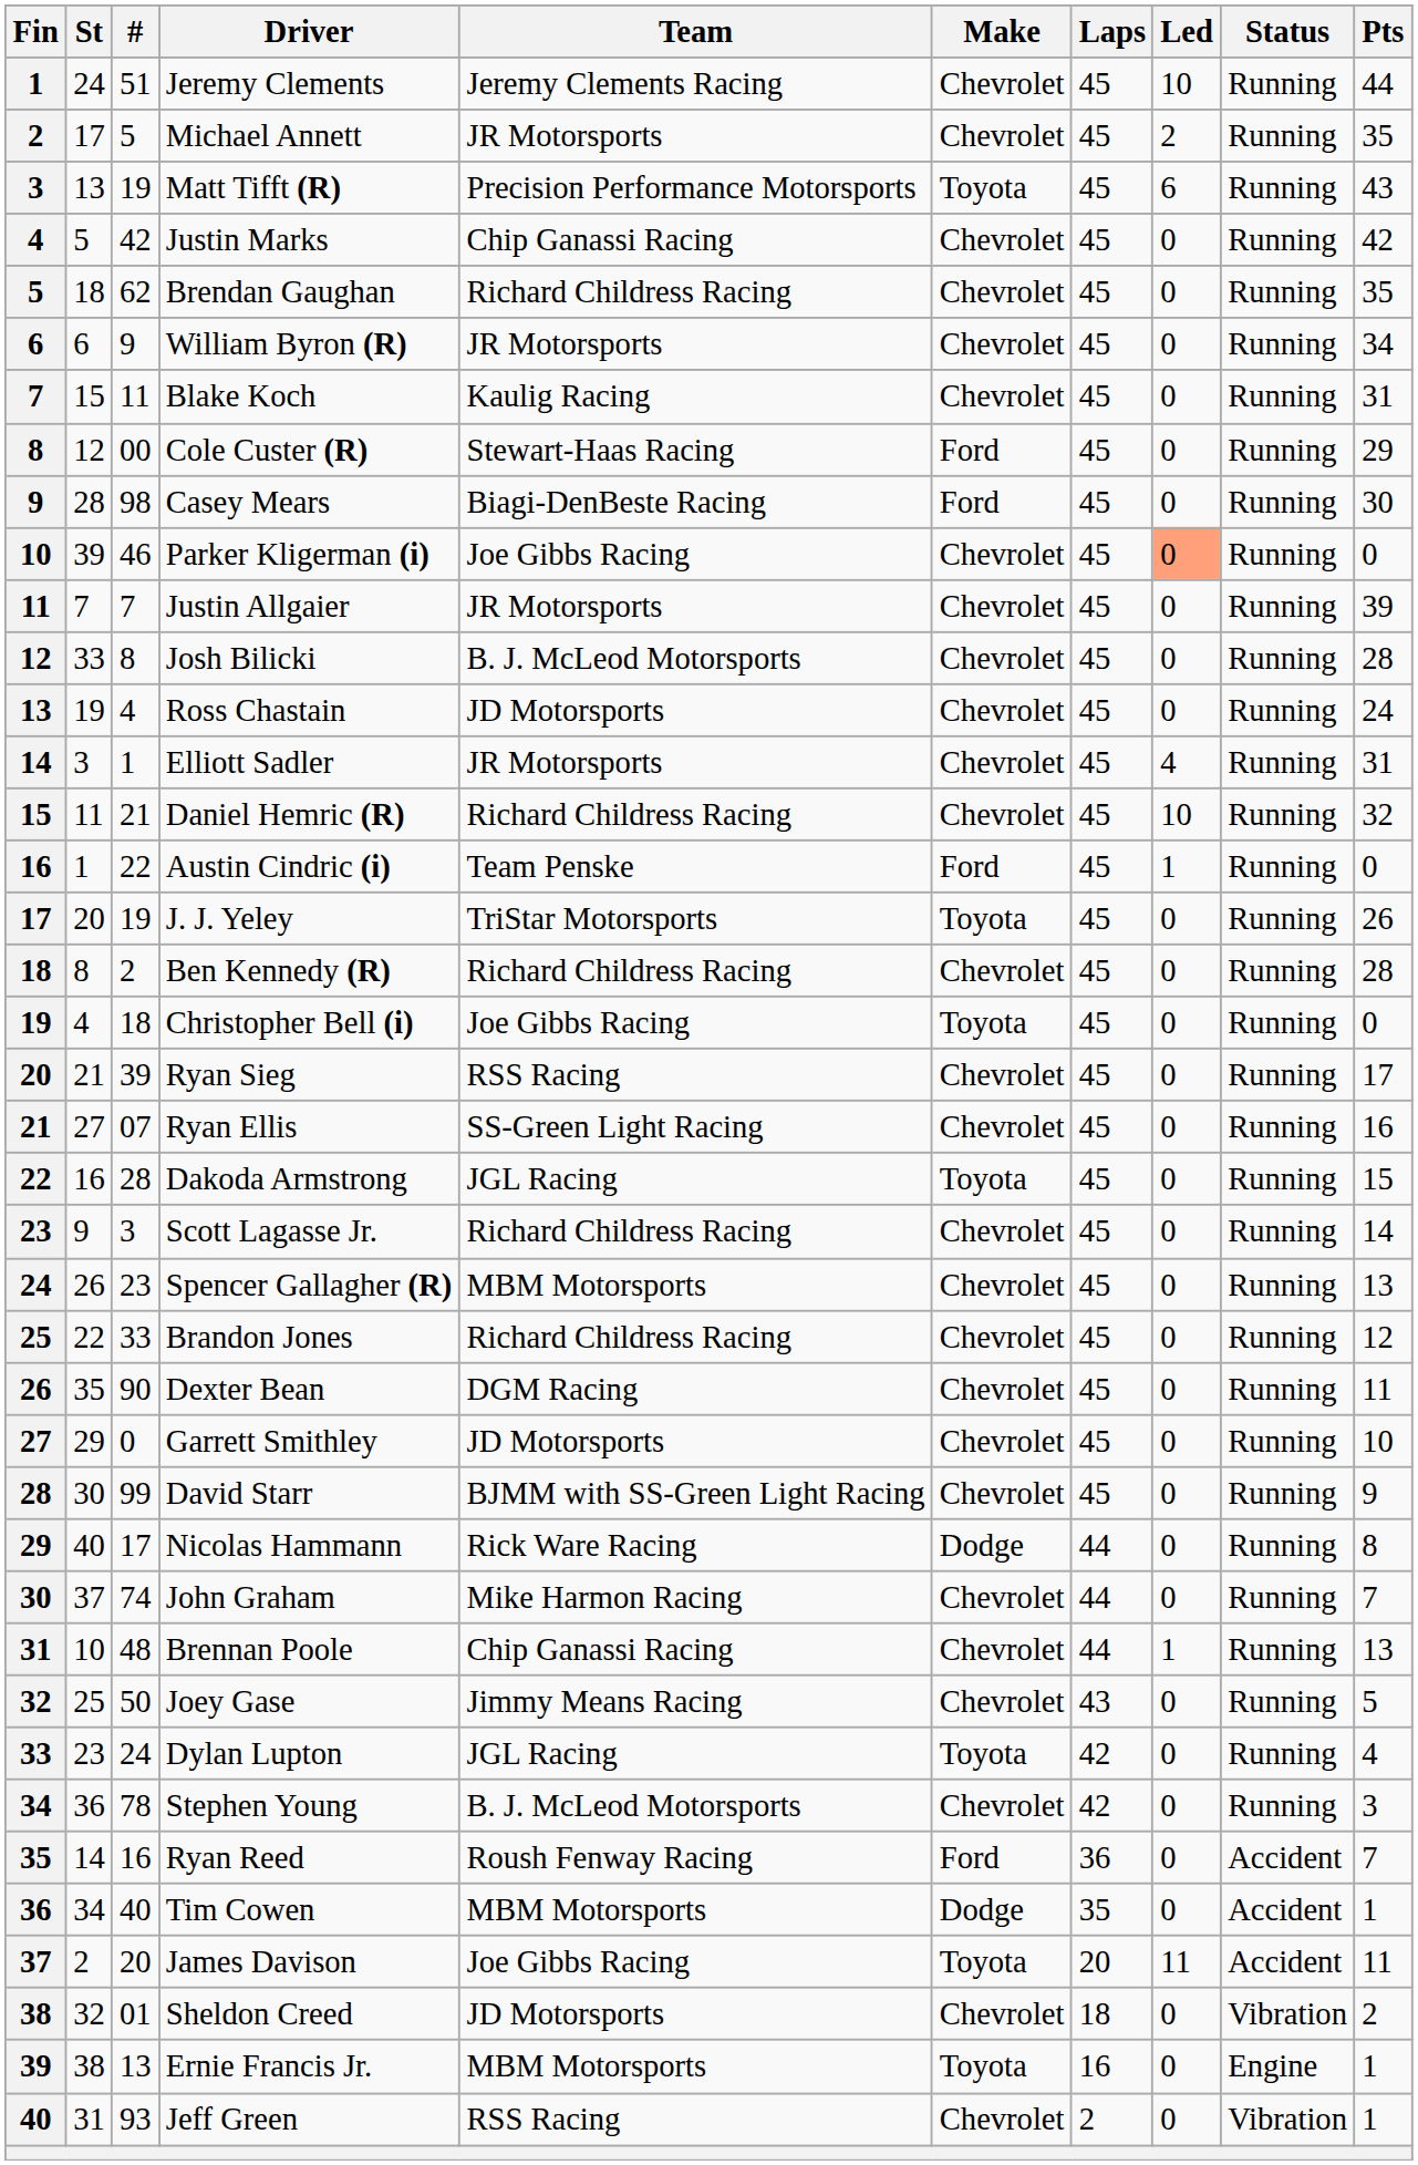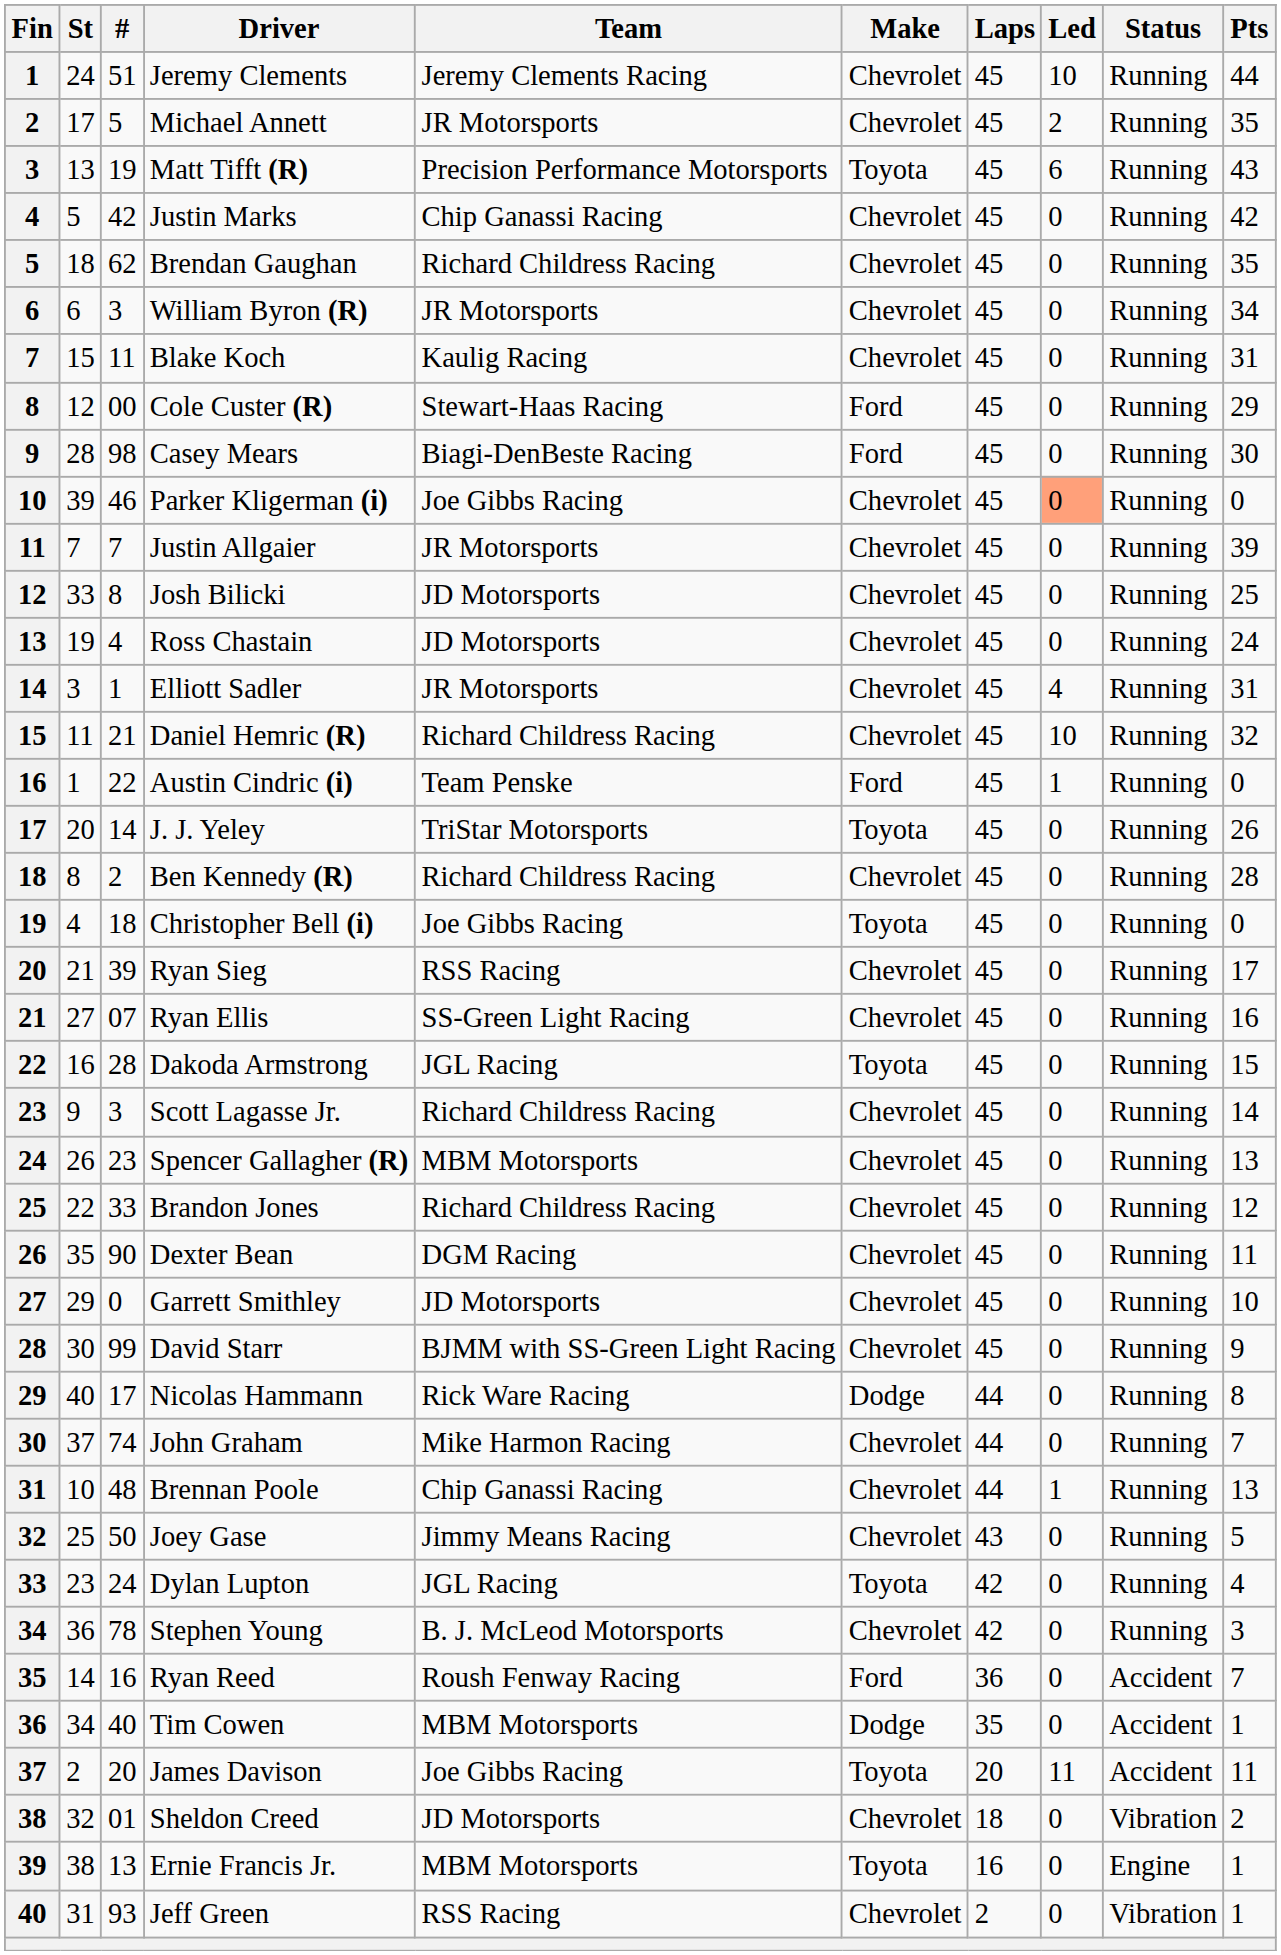 <table class="wikitable" style="font-size:95%">
 <tr>
 <th>Fin</th>
 <th>St</th>
 <th>#</th>
 <th>Driver</th>
 <th>Team</th>
 <th>Make</th>
 <th>Laps</th>
 <th>Led</th>
 <th>Status</th>
 <th>Pts</th>
 </tr>
 <tr>
 <th>1</th>
 <td>24</td>
 <td>51</td>
 <td>Jeremy Clements</td>
 <td>Jeremy Clements Racing</td>
 <td>Chevrolet</td>
 <td>45</td>
 <td>10</td>
 <td>Running</td>
 <td>44</td>
 </tr>
 <tr>
 <th>2</th>
 <td>17</td>
 <td>5</td>
 <td>Michael Annett</td>
 <td>JR Motorsports</td>
 <td>Chevrolet</td>
 <td>45</td>
 <td>2</td>
 <td>Running</td>
 <td>35</td>
 </tr>
 <tr>
 <th>3</th>
 <td>13</td>
 <td>19</td>
 <td>Matt Tifft <strong>(R)</strong></td>
 <td>Precision Performance Motorsports</td>
 <td>Toyota</td>
 <td>45</td>
 <td>6</td>
 <td>Running</td>
 <td>43</td>
 </tr>
 <tr>
 <th>4</th>
 <td>5</td>
 <td>42</td>
 <td>Justin Marks</td>
 <td>Chip Ganassi Racing</td>
 <td>Chevrolet</td>
 <td>45</td>
 <td>0</td>
 <td>Running</td>
 <td>42</td>
 </tr>
 <tr>
 <th>5</th>
 <td>18</td>
 <td>62</td>
 <td>Brendan Gaughan</td>
 <td>Richard Childress Racing</td>
 <td>Chevrolet</td>
 <td>45</td>
 <td>0</td>
 <td>Running</td>
 <td>35</td>
 </tr>
 <tr>
 <th>6</th>
 <td>6</td>
-<td>9</td>
+<td>3</td>
 <td>William Byron <strong>(R)</strong></td>
 <td>JR Motorsports</td>
 <td>Chevrolet</td>
 <td>45</td>
 <td>0</td>
 <td>Running</td>
 <td>34</td>
 </tr>
 <tr>
 <th>7</th>
 <td>15</td>
 <td>11</td>
 <td>Blake Koch</td>
 <td>Kaulig Racing</td>
 <td>Chevrolet</td>
 <td>45</td>
 <td>0</td>
 <td>Running</td>
 <td>31</td>
 </tr>
 <tr>
 <th>8</th>
 <td>12</td>
 <td>00</td>
 <td>Cole Custer <strong>(R)</strong></td>
 <td>Stewart-Haas Racing</td>
 <td>Ford</td>
 <td>45</td>
 <td>0</td>
 <td>Running</td>
 <td>29</td>
 </tr>
 <tr>
 <th>9</th>
 <td>28</td>
 <td>98</td>
 <td>Casey Mears</td>
 <td>Biagi-DenBeste Racing</td>
 <td>Ford</td>
 <td>45</td>
 <td>0</td>
 <td>Running</td>
 <td>30</td>
 </tr>
 <tr>
 <th>10</th>
 <td>39</td>
 <td>46</td>
 <td>Parker Kligerman <strong>(i)</strong></td>
 <td>Joe Gibbs Racing</td>
 <td>Chevrolet</td>
 <td>45</td>
 <td style="background: lightsalmon;">0</td>
 <td>Running</td>
 <td>0</td>
 </tr>
 <tr>
 <th>11</th>
 <td>7</td>
 <td>7</td>
 <td>Justin Allgaier</td>
 <td>JR Motorsports</td>
 <td>Chevrolet</td>
 <td>45</td>
 <td>0</td>
 <td>Running</td>
 <td>39</td>
 </tr>
 <tr>
 <th>12</th>
 <td>33</td>
 <td>8</td>
 <td>Josh Bilicki</td>
-<td>B. J. McLeod Motorsports</td>
+<td>JD Motorsports</td>
 <td>Chevrolet</td>
 <td>45</td>
 <td>0</td>
 <td>Running</td>
-<td>28</td>
+<td>25</td>
 </tr>
 <tr>
 <th>13</th>
 <td>19</td>
 <td>4</td>
 <td>Ross Chastain</td>
 <td>JD Motorsports</td>
 <td>Chevrolet</td>
 <td>45</td>
 <td>0</td>
 <td>Running</td>
 <td>24</td>
 </tr>
 <tr>
 <th>14</th>
 <td>3</td>
 <td>1</td>
 <td>Elliott Sadler</td>
 <td>JR Motorsports</td>
 <td>Chevrolet</td>
 <td>45</td>
 <td>4</td>
 <td>Running</td>
 <td>31</td>
 </tr>
 <tr>
 <th>15</th>
 <td>11</td>
 <td>21</td>
 <td>Daniel Hemric <strong>(R)</strong></td>
 <td>Richard Childress Racing</td>
 <td>Chevrolet</td>
 <td>45</td>
 <td>10</td>
 <td>Running</td>
 <td>32</td>
 </tr>
 <tr>
 <th>16</th>
 <td>1</td>
 <td>22</td>
 <td>Austin Cindric <strong>(i)</strong></td>
 <td>Team Penske</td>
 <td>Ford</td>
 <td>45</td>
 <td>1</td>
 <td>Running</td>
 <td>0</td>
 </tr>
 <tr>
 <th>17</th>
 <td>20</td>
-<td>19</td>
+<td>14</td>
 <td>J. J. Yeley</td>
 <td>TriStar Motorsports</td>
 <td>Toyota</td>
 <td>45</td>
 <td>0</td>
 <td>Running</td>
 <td>26</td>
 </tr>
 <tr>
 <th>18</th>
 <td>8</td>
 <td>2</td>
 <td>Ben Kennedy <strong>(R)</strong></td>
 <td>Richard Childress Racing</td>
 <td>Chevrolet</td>
 <td>45</td>
 <td>0</td>
 <td>Running</td>
 <td>28</td>
 </tr>
 <tr>
 <th>19</th>
 <td>4</td>
 <td>18</td>
 <td>Christopher Bell <strong>(i)</strong></td>
 <td>Joe Gibbs Racing</td>
 <td>Toyota</td>
 <td>45</td>
 <td>0</td>
 <td>Running</td>
 <td>0</td>
 </tr>
 <tr>
 <th>20</th>
 <td>21</td>
 <td>39</td>
 <td>Ryan Sieg</td>
 <td>RSS Racing</td>
 <td>Chevrolet</td>
 <td>45</td>
 <td>0</td>
 <td>Running</td>
 <td>17</td>
 </tr>
 <tr>
 <th>21</th>
 <td>27</td>
 <td>07</td>
 <td>Ryan Ellis</td>
 <td>SS-Green Light Racing</td>
 <td>Chevrolet</td>
 <td>45</td>
 <td>0</td>
 <td>Running</td>
 <td>16</td>
 </tr>
 <tr>
 <th>22</th>
 <td>16</td>
 <td>28</td>
 <td>Dakoda Armstrong</td>
 <td>JGL Racing</td>
 <td>Toyota</td>
 <td>45</td>
 <td>0</td>
 <td>Running</td>
 <td>15</td>
 </tr>
 <tr>
 <th>23</th>
 <td>9</td>
 <td>3</td>
 <td>Scott Lagasse Jr.</td>
 <td>Richard Childress Racing</td>
 <td>Chevrolet</td>
 <td>45</td>
 <td>0</td>
 <td>Running</td>
 <td>14</td>
 </tr>
 <tr>
 <th>24</th>
 <td>26</td>
 <td>23</td>
 <td>Spencer Gallagher <strong>(R)</strong></td>
 <td>MBM Motorsports</td>
 <td>Chevrolet</td>
 <td>45</td>
 <td>0</td>
 <td>Running</td>
 <td>13</td>
 </tr>
 <tr>
 <th>25</th>
 <td>22</td>
 <td>33</td>
 <td>Brandon Jones</td>
 <td>Richard Childress Racing</td>
 <td>Chevrolet</td>
 <td>45</td>
 <td>0</td>
 <td>Running</td>
 <td>12</td>
 </tr>
 <tr>
 <th>26</th>
 <td>35</td>
 <td>90</td>
 <td>Dexter Bean</td>
 <td>DGM Racing</td>
 <td>Chevrolet</td>
 <td>45</td>
 <td>0</td>
 <td>Running</td>
 <td>11</td>
 </tr>
 <tr>
 <th>27</th>
 <td>29</td>
 <td>0</td>
 <td>Garrett Smithley</td>
 <td>JD Motorsports</td>
 <td>Chevrolet</td>
 <td>45</td>
 <td>0</td>
 <td>Running</td>
 <td>10</td>
 </tr>
 <tr>
 <th>28</th>
 <td>30</td>
 <td>99</td>
 <td>David Starr</td>
 <td>BJMM with SS-Green Light Racing</td>
 <td>Chevrolet</td>
 <td>45</td>
 <td>0</td>
 <td>Running</td>
 <td>9</td>
 </tr>
 <tr>
 <th>29</th>
 <td>40</td>
 <td>17</td>
 <td>Nicolas Hammann</td>
 <td>Rick Ware Racing</td>
 <td>Dodge</td>
 <td>44</td>
 <td>0</td>
 <td>Running</td>
 <td>8</td>
 </tr>
 <tr>
 <th>30</th>
 <td>37</td>
 <td>74</td>
 <td>John Graham</td>
 <td>Mike Harmon Racing</td>
 <td>Chevrolet</td>
 <td>44</td>
 <td>0</td>
 <td>Running</td>
 <td>7</td>
 </tr>
 <tr>
 <th>31</th>
 <td>10</td>
 <td>48</td>
 <td>Brennan Poole</td>
 <td>Chip Ganassi Racing</td>
 <td>Chevrolet</td>
 <td>44</td>
 <td>1</td>
 <td>Running</td>
 <td>13</td>
 </tr>
 <tr>
 <th>32</th>
 <td>25</td>
 <td>50</td>
 <td>Joey Gase</td>
 <td>Jimmy Means Racing</td>
 <td>Chevrolet</td>
 <td>43</td>
 <td>0</td>
 <td>Running</td>
 <td>5</td>
 </tr>
 <tr>
 <th>33</th>
 <td>23</td>
 <td>24</td>
 <td>Dylan Lupton</td>
 <td>JGL Racing</td>
 <td>Toyota</td>
 <td>42</td>
 <td>0</td>
 <td>Running</td>
 <td>4</td>
 </tr>
 <tr>
 <th>34</th>
 <td>36</td>
 <td>78</td>
 <td>Stephen Young</td>
 <td>B. J. McLeod Motorsports</td>
 <td>Chevrolet</td>
 <td>42</td>
 <td>0</td>
 <td>Running</td>
 <td>3</td>
 </tr>
 <tr>
 <th>35</th>
 <td>14</td>
 <td>16</td>
 <td>Ryan Reed</td>
 <td>Roush Fenway Racing</td>
 <td>Ford</td>
 <td>36</td>
 <td>0</td>
 <td>Accident</td>
 <td>7</td>
 </tr>
 <tr>
 <th>36</th>
 <td>34</td>
 <td>40</td>
 <td>Tim Cowen</td>
 <td>MBM Motorsports</td>
 <td>Dodge</td>
 <td>35</td>
 <td>0</td>
 <td>Accident</td>
 <td>1</td>
 </tr>
 <tr>
 <th>37</th>
 <td>2</td>
 <td>20</td>
 <td>James Davison</td>
 <td>Joe Gibbs Racing</td>
 <td>Toyota</td>
 <td>20</td>
 <td>11</td>
 <td>Accident</td>
 <td>11</td>
 </tr>
 <tr>
 <th>38</th>
 <td>32</td>
 <td>01</td>
 <td>Sheldon Creed</td>
 <td>JD Motorsports</td>
 <td>Chevrolet</td>
 <td>18</td>
 <td>0</td>
 <td>Vibration</td>
 <td>2</td>
 </tr>
 <tr>
 <th>39</th>
 <td>38</td>
 <td>13</td>
 <td>Ernie Francis Jr.</td>
 <td>MBM Motorsports</td>
 <td>Toyota</td>
 <td>16</td>
 <td>0</td>
 <td>Engine</td>
 <td>1</td>
 </tr>
 <tr>
 <th>40</th>
 <td>31</td>
 <td>93</td>
 <td>Jeff Green</td>
 <td>RSS Racing</td>
 <td>Chevrolet</td>
 <td>2</td>
 <td>0</td>
 <td>Vibration</td>
 <td>1</td>
 </tr>
 <tr>
 <th colspan="10"></th>
 </tr>
 </table>
